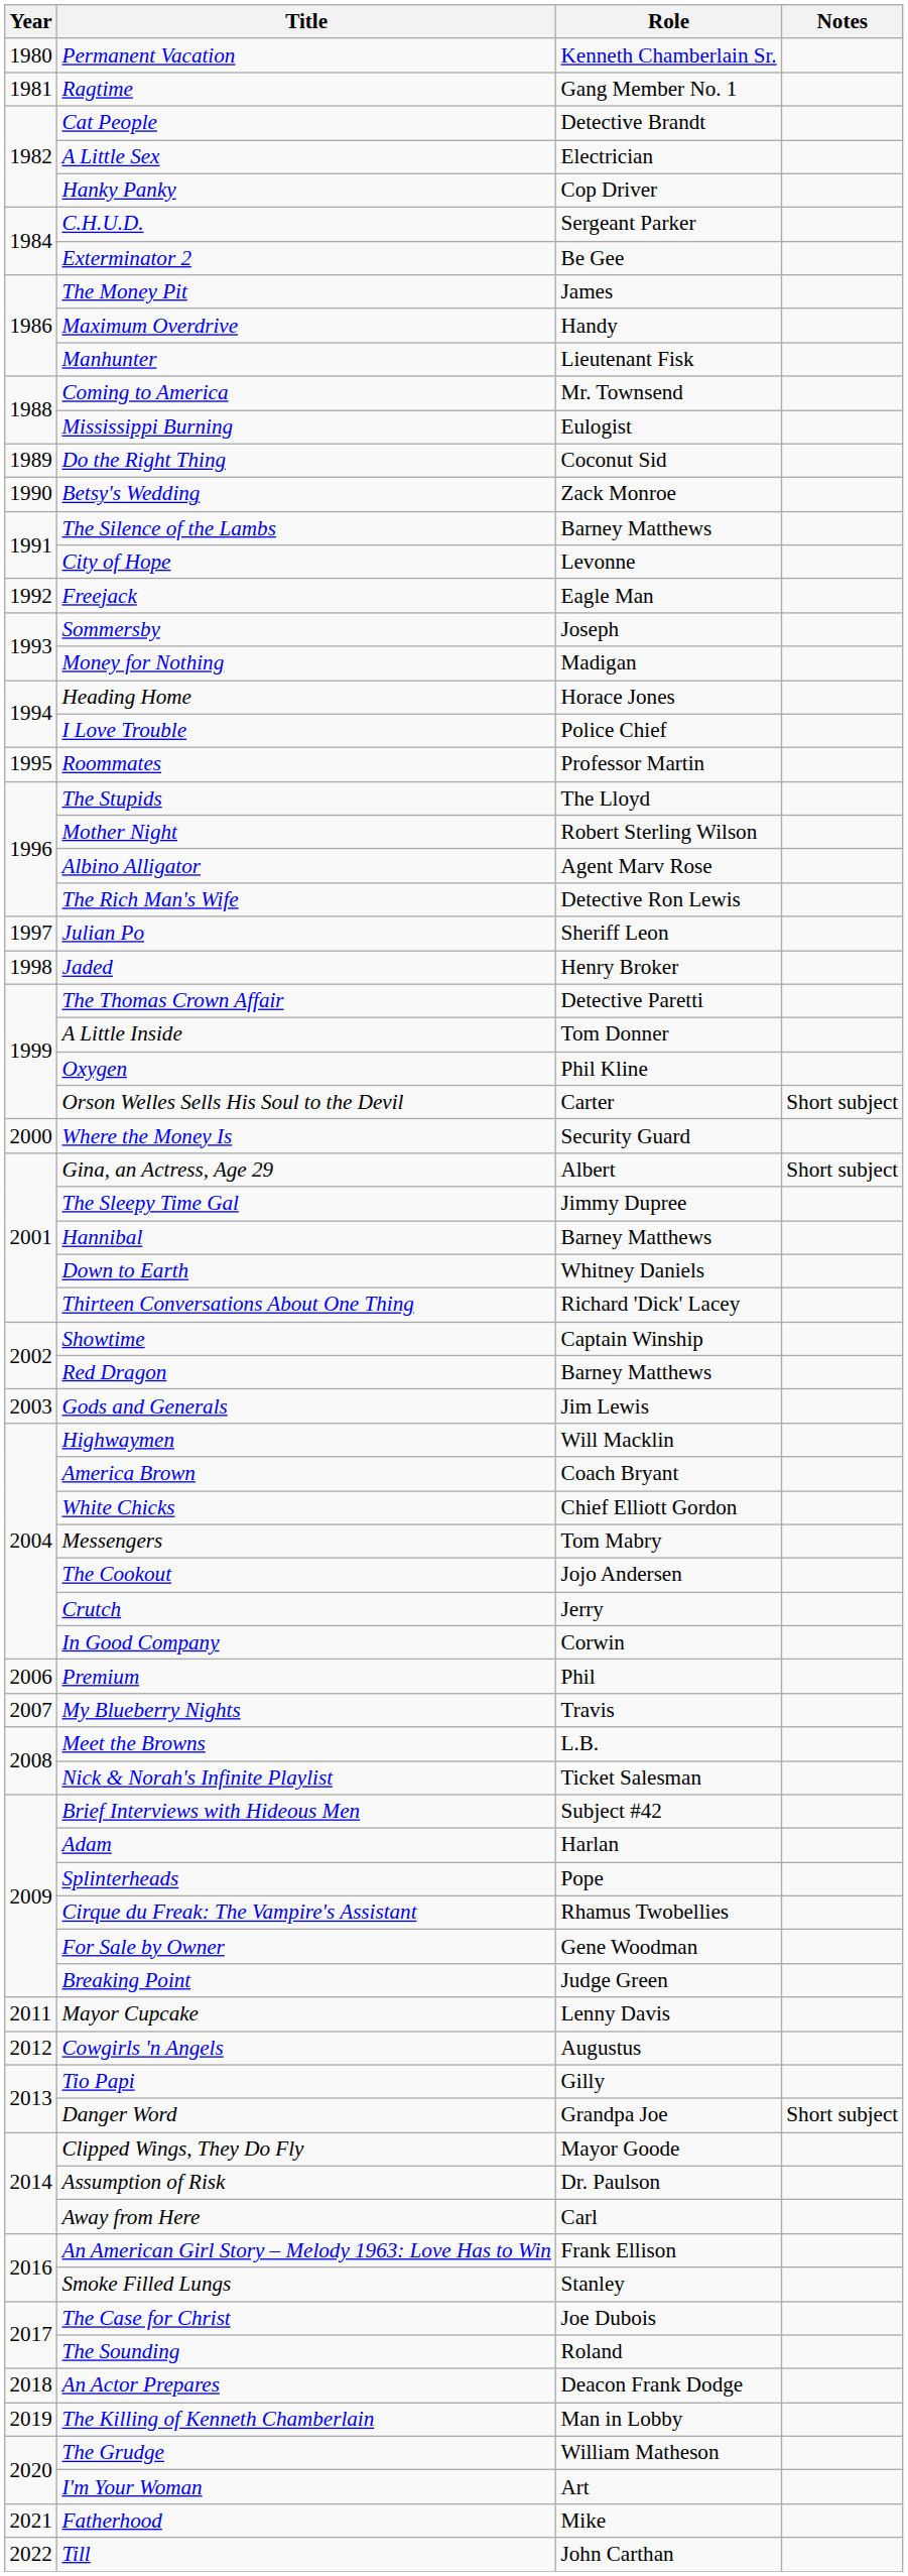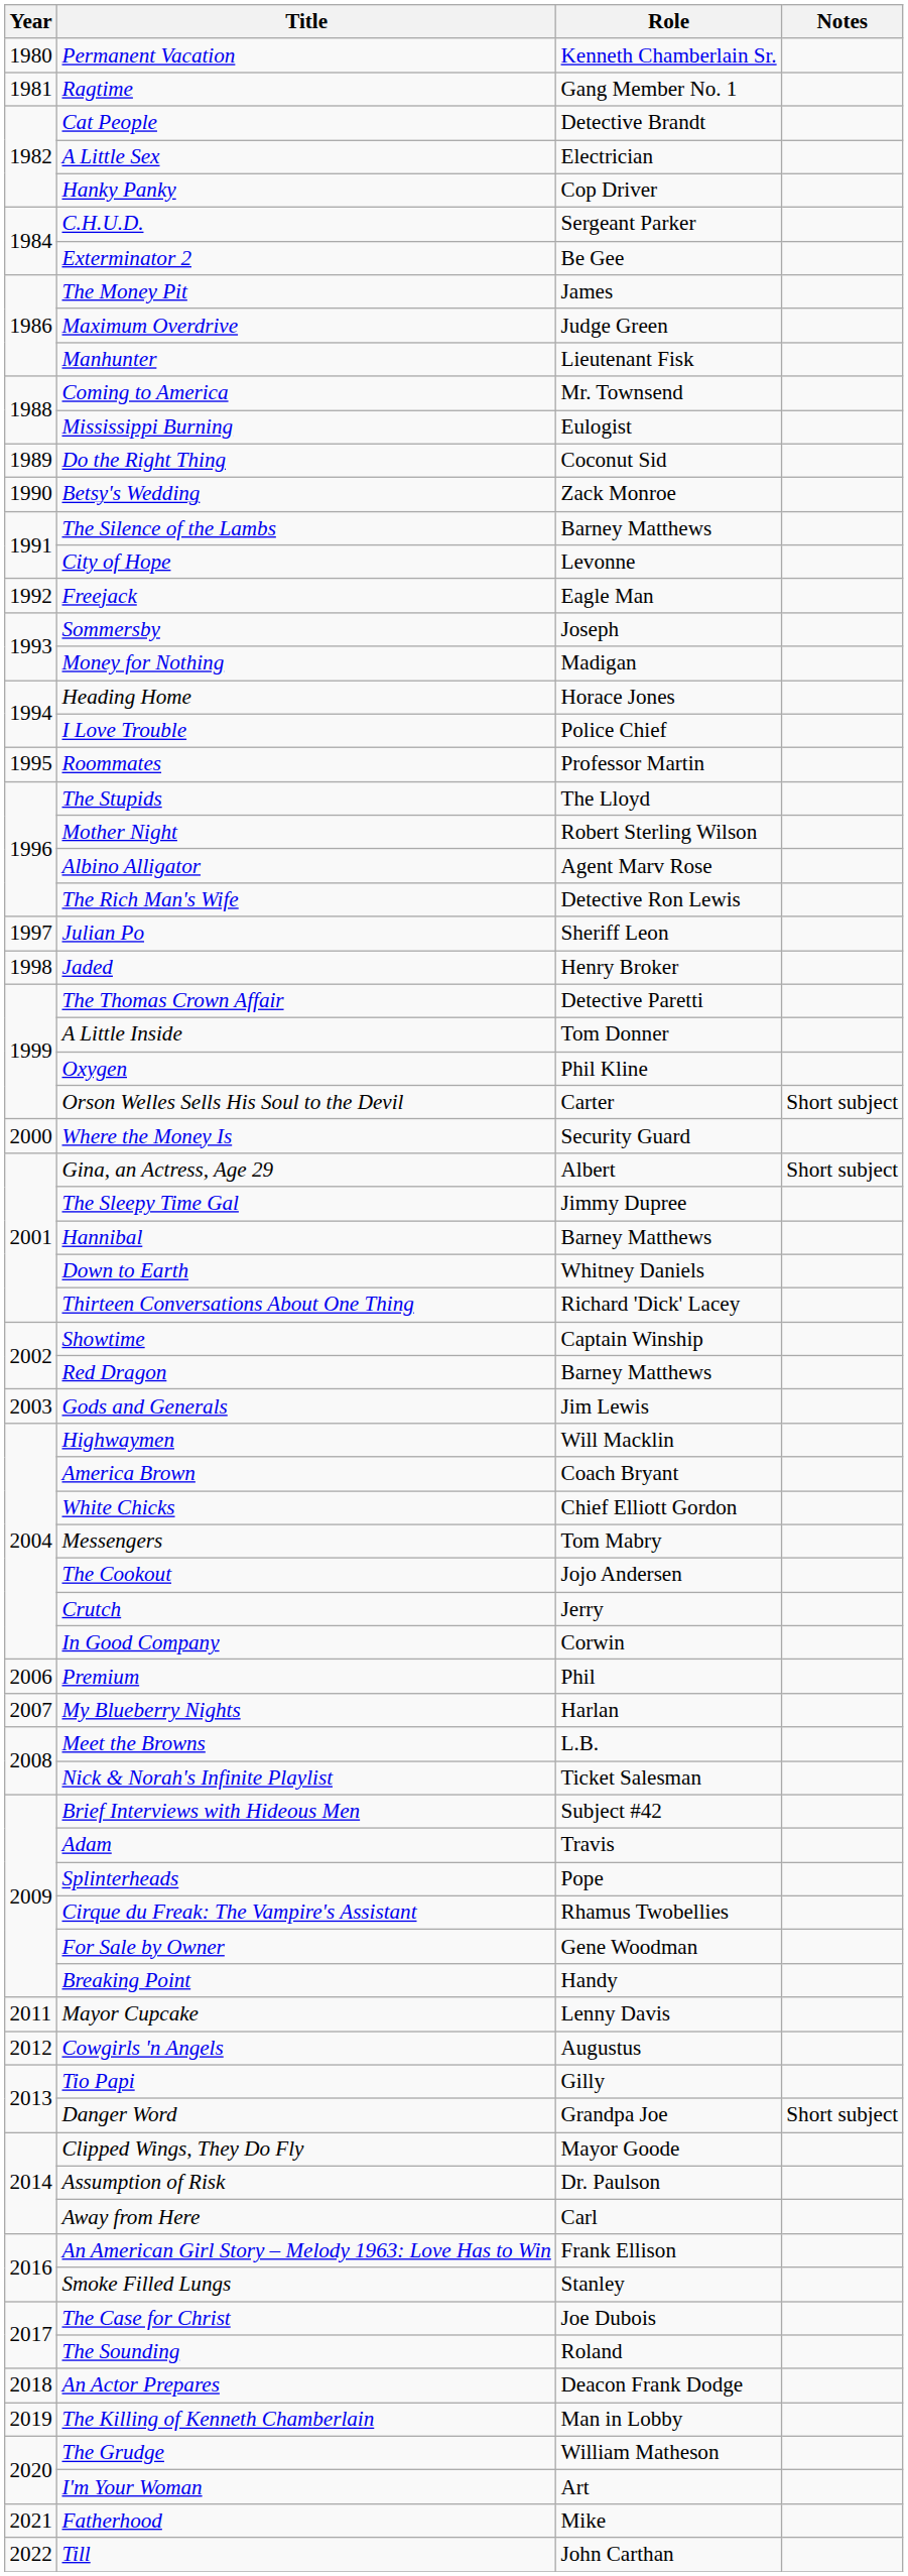 <table class = "wikitable sortable">
 <tr>
 <th>Year</th>
 <th>Title</th>
 <th>Role</th>
 <th class = "unsortable">Notes</th>
 </tr>
 <tr>
 <td>1980</td>
 <td><em><a href='#'>Permanent Vacation</a></em></td>
 <td><a href='#'>Kenneth Chamberlain Sr.</a></td>
 <td></td>
 </tr>
 <tr>
 <td>1981</td>
 <td><em><a href='#'>Ragtime</a></em></td>
 <td>Gang Member No. 1</td>
 <td></td>
 </tr>
 <tr>
 <td rowspan="3">1982</td>
 <td><em><a href='#'>Cat People</a></em></td>
 <td>Detective Brandt</td>
 <td></td>
 </tr>
 <tr>
 <td><em><a href='#'>A Little Sex</a></em></td>
 <td>Electrician</td>
 <td></td>
 </tr>
 <tr>
 <td><em><a href='#'>Hanky Panky</a></em></td>
 <td>Cop Driver</td>
 <td></td>
 </tr>
 <tr>
 <td rowspan="2">1984</td>
 <td><em><a href='#'>C.H.U.D.</a></em></td>
 <td>Sergeant Parker</td>
 <td></td>
 </tr>
 <tr>
 <td><em><a href='#'>Exterminator 2</a></em></td>
 <td>Be Gee</td>
 <td></td>
 </tr>
 <tr>
 <td rowspan="3">1986</td>
 <td><em><a href='#'>The Money Pit</a></em></td>
 <td>James</td>
 <td></td>
 </tr>
 <tr>
 <td><em><a href='#'>Maximum Overdrive</a></em></td>
-<td>Handy</td>
+<td>Judge Green</td>
 <td></td>
 </tr>
 <tr>
 <td><em><a href='#'>Manhunter</a></em></td>
 <td>Lieutenant Fisk</td>
 <td></td>
 </tr>
 <tr>
 <td rowspan="2">1988</td>
 <td><em><a href='#'>Coming to America</a></em></td>
 <td>Mr. Townsend</td>
 <td></td>
 </tr>
 <tr>
 <td><em><a href='#'>Mississippi Burning</a></em></td>
 <td>Eulogist</td>
 <td></td>
 </tr>
 <tr>
 <td>1989</td>
 <td><em><a href='#'>Do the Right Thing</a></em></td>
 <td>Coconut Sid</td>
 <td></td>
 </tr>
 <tr>
 <td>1990</td>
 <td><em><a href='#'>Betsy's Wedding</a></em></td>
 <td>Zack Monroe</td>
 <td></td>
 </tr>
 <tr>
 <td rowspan="2">1991</td>
 <td><em><a href='#'>The Silence of the Lambs</a></em></td>
 <td>Barney Matthews</td>
 <td></td>
 </tr>
 <tr>
 <td><em><a href='#'>City of Hope</a></em></td>
 <td>Levonne</td>
 <td></td>
 </tr>
 <tr>
 <td>1992</td>
 <td><em><a href='#'>Freejack</a></em></td>
 <td>Eagle Man</td>
 <td></td>
 </tr>
 <tr>
 <td rowspan="2">1993</td>
 <td><em><a href='#'>Sommersby</a></em></td>
 <td>Joseph</td>
 <td></td>
 </tr>
 <tr>
 <td><em><a href='#'>Money for Nothing</a></em></td>
 <td>Madigan</td>
 <td></td>
 </tr>
 <tr>
 <td rowspan="2">1994</td>
 <td><em>Heading Home</em></td>
 <td>Horace Jones</td>
 <td></td>
 </tr>
 <tr>
 <td><em><a href='#'>I Love Trouble</a></em></td>
 <td>Police Chief</td>
 <td></td>
 </tr>
 <tr>
 <td>1995</td>
 <td><em><a href='#'>Roommates</a></em></td>
 <td>Professor Martin</td>
 <td></td>
 </tr>
 <tr>
 <td rowspan="4">1996</td>
 <td><em><a href='#'>The Stupids</a></em></td>
 <td>The Lloyd</td>
 <td></td>
 </tr>
 <tr>
 <td><em><a href='#'>Mother Night</a></em></td>
 <td>Robert Sterling Wilson</td>
 <td></td>
 </tr>
 <tr>
 <td><em><a href='#'>Albino Alligator</a></em></td>
 <td>Agent Marv Rose</td>
 <td></td>
 </tr>
 <tr>
 <td><em><a href='#'>The Rich Man's Wife</a></em></td>
 <td>Detective Ron Lewis</td>
 <td></td>
 </tr>
 <tr>
 <td>1997</td>
 <td><em><a href='#'>Julian Po</a></em></td>
 <td>Sheriff Leon</td>
 <td></td>
 </tr>
 <tr>
 <td>1998</td>
 <td><em><a href='#'>Jaded</a></em></td>
 <td>Henry Broker</td>
 <td></td>
 </tr>
 <tr>
 <td rowspan="4">1999</td>
 <td><em><a href='#'>The Thomas Crown Affair</a></em></td>
 <td>Detective Paretti</td>
 <td></td>
 </tr>
 <tr>
 <td><em>A Little Inside</em></td>
 <td>Tom Donner</td>
 <td></td>
 </tr>
 <tr>
 <td><em><a href='#'>Oxygen</a></em></td>
 <td>Phil Kline</td>
 <td></td>
 </tr>
 <tr>
 <td><em>Orson Welles Sells His Soul to the Devil</em></td>
 <td>Carter</td>
 <td>Short subject</td>
 </tr>
 <tr>
 <td>2000</td>
 <td><em><a href='#'>Where the Money Is</a></em></td>
 <td>Security Guard</td>
 <td></td>
 </tr>
 <tr>
 <td rowspan="5">2001</td>
 <td><em>Gina, an Actress, Age 29</em></td>
 <td>Albert</td>
 <td>Short subject</td>
 </tr>
 <tr>
 <td><em><a href='#'>The Sleepy Time Gal</a></em></td>
 <td>Jimmy Dupree</td>
 <td></td>
 </tr>
 <tr>
 <td><em><a href='#'>Hannibal</a></em></td>
 <td>Barney Matthews</td>
 <td></td>
 </tr>
 <tr>
 <td><em><a href='#'>Down to Earth</a></em></td>
 <td>Whitney Daniels</td>
 <td></td>
 </tr>
 <tr>
 <td><em><a href='#'>Thirteen Conversations About One Thing</a></em></td>
 <td>Richard 'Dick' Lacey</td>
 <td></td>
 </tr>
 <tr>
 <td rowspan="2">2002</td>
 <td><em><a href='#'>Showtime</a></em></td>
 <td>Captain Winship</td>
 <td></td>
 </tr>
 <tr>
 <td><em><a href='#'>Red Dragon</a></em></td>
 <td>Barney Matthews</td>
 <td></td>
 </tr>
 <tr>
 <td>2003</td>
 <td><em><a href='#'>Gods and Generals</a></em></td>
 <td>Jim Lewis</td>
 <td></td>
 </tr>
 <tr>
 <td rowspan="7">2004</td>
 <td><em><a href='#'>Highwaymen</a></em></td>
 <td>Will Macklin</td>
 <td></td>
 </tr>
 <tr>
 <td><em><a href='#'>America Brown</a></em></td>
 <td>Coach Bryant</td>
 <td></td>
 </tr>
 <tr>
 <td><em><a href='#'>White Chicks</a></em></td>
 <td>Chief Elliott Gordon</td>
 <td></td>
 </tr>
 <tr>
 <td><em>Messengers</em></td>
 <td>Tom Mabry</td>
 <td></td>
 </tr>
 <tr>
 <td><em><a href='#'>The Cookout</a></em></td>
 <td>Jojo Andersen</td>
 <td></td>
 </tr>
 <tr>
 <td><em><a href='#'>Crutch</a></em></td>
 <td>Jerry</td>
 <td></td>
 </tr>
 <tr>
 <td><em><a href='#'>In Good Company</a></em></td>
 <td>Corwin</td>
 <td></td>
 </tr>
 <tr>
 <td>2006</td>
 <td><em><a href='#'>Premium</a></em></td>
 <td>Phil</td>
 <td></td>
 </tr>
 <tr>
 <td>2007</td>
 <td><em><a href='#'>My Blueberry Nights</a></em></td>
-<td>Travis</td>
+<td>Harlan</td>
 <td></td>
 </tr>
 <tr>
 <td rowspan="2">2008</td>
 <td><em><a href='#'>Meet the Browns</a></em></td>
 <td>L.B.</td>
 <td></td>
 </tr>
 <tr>
 <td><em><a href='#'>Nick & Norah's Infinite Playlist</a></em></td>
 <td>Ticket Salesman</td>
 <td></td>
 </tr>
 <tr>
 <td rowspan="6">2009</td>
 <td><em><a href='#'>Brief Interviews with Hideous Men</a></em></td>
 <td>Subject #42</td>
 <td></td>
 </tr>
 <tr>
 <td><em><a href='#'>Adam</a></em></td>
-<td>Harlan</td>
+<td>Travis</td>
 <td></td>
 </tr>
 <tr>
 <td><em><a href='#'>Splinterheads</a></em></td>
 <td>Pope</td>
 <td></td>
 </tr>
 <tr>
 <td><em><a href='#'>Cirque du Freak: The Vampire's Assistant</a></em></td>
 <td>Rhamus Twobellies</td>
 <td></td>
 </tr>
 <tr>
 <td><em><a href='#'>For Sale by Owner</a></em></td>
 <td>Gene Woodman</td>
 <td></td>
 </tr>
 <tr>
 <td><em><a href='#'>Breaking Point</a></em></td>
-<td>Judge Green</td>
+<td>Handy</td>
 <td></td>
 </tr>
 <tr>
 <td>2011</td>
 <td><em>Mayor Cupcake</em></td>
 <td>Lenny Davis</td>
 <td></td>
 </tr>
 <tr>
 <td>2012</td>
 <td><em><a href='#'>Cowgirls 'n Angels</a></em></td>
 <td>Augustus</td>
 <td></td>
 </tr>
 <tr>
 <td rowspan="2">2013</td>
 <td><em><a href='#'>Tio Papi</a></em></td>
 <td>Gilly</td>
 <td></td>
 </tr>
 <tr>
 <td><em>Danger Word</em></td>
 <td>Grandpa Joe</td>
 <td>Short subject</td>
 </tr>
 <tr>
 <td rowspan="3">2014</td>
 <td><em>Clipped Wings, They Do Fly</em></td>
 <td>Mayor Goode</td>
 <td></td>
 </tr>
 <tr>
 <td><em>Assumption of Risk</em></td>
 <td>Dr. Paulson</td>
 <td></td>
 </tr>
 <tr>
 <td><em>Away from Here</em></td>
 <td>Carl</td>
 <td></td>
 </tr>
 <tr>
 <td rowspan="2">2016</td>
 <td><em><a href='#'>An American Girl Story – Melody 1963: Love Has to Win</a></em></td>
 <td>Frank Ellison</td>
 <td></td>
 </tr>
 <tr>
 <td><em>Smoke Filled Lungs</em></td>
 <td>Stanley</td>
 <td></td>
 </tr>
 <tr>
 <td rowspan="2">2017</td>
 <td><em><a href='#'>The Case for Christ</a></em></td>
 <td>Joe Dubois</td>
 <td></td>
 </tr>
 <tr>
 <td><em><a href='#'>The Sounding</a></em></td>
 <td>Roland</td>
 <td></td>
 </tr>
 <tr>
 <td>2018</td>
 <td><em><a href='#'>An Actor Prepares</a></em></td>
 <td>Deacon Frank Dodge</td>
 <td></td>
 </tr>
 <tr>
 <td>2019</td>
 <td><em><a href='#'>The Killing of Kenneth Chamberlain</a></em></td>
 <td>Man in Lobby</td>
 <td></td>
 </tr>
 <tr>
 <td rowspan="2">2020</td>
 <td><em><a href='#'>The Grudge</a></em></td>
 <td>William Matheson</td>
 <td></td>
 </tr>
 <tr>
 <td><em><a href='#'>I'm Your Woman</a></em></td>
 <td>Art</td>
 <td></td>
 </tr>
 <tr>
 <td>2021</td>
 <td><em><a href='#'>Fatherhood</a></em></td>
 <td>Mike</td>
 <td></td>
 </tr>
 <tr>
 <td>2022</td>
 <td><em><a href='#'>Till</a></em></td>
 <td>John Carthan</td>
 <td></td>
 </tr>
 </table>
